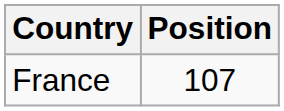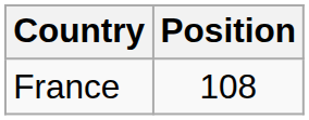 <table class="wikitable">
 <tr>
 <th>Country</th>
 <th>Position</th>
 </tr>
 <tr>
 <td>France</td>
-<td align="center">107</td>
+<td align="center">108</td>
 </tr>
 </table>
